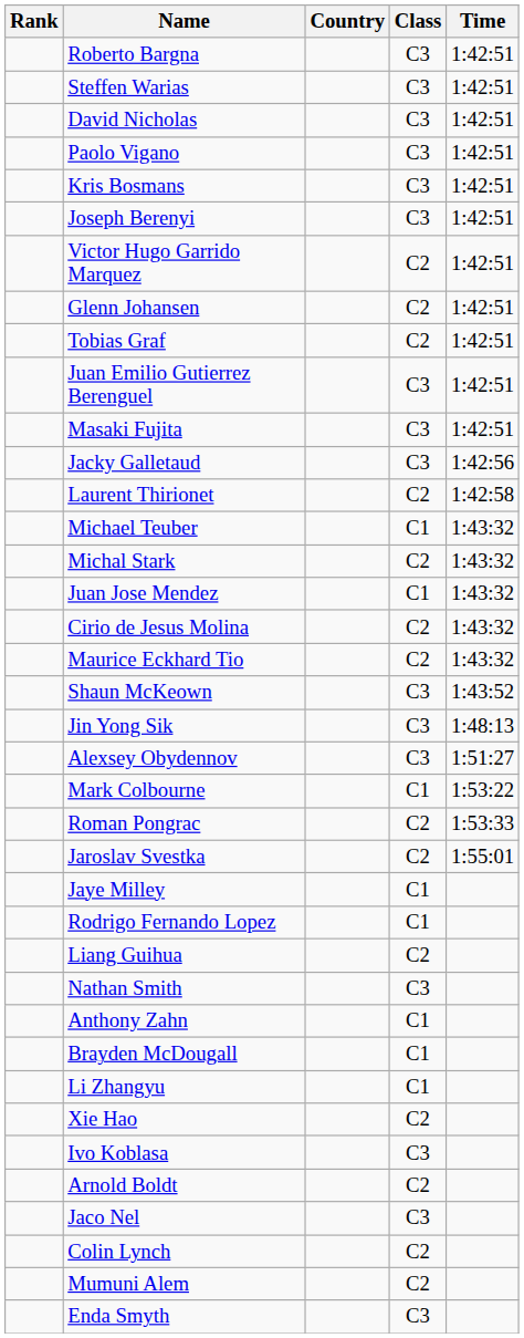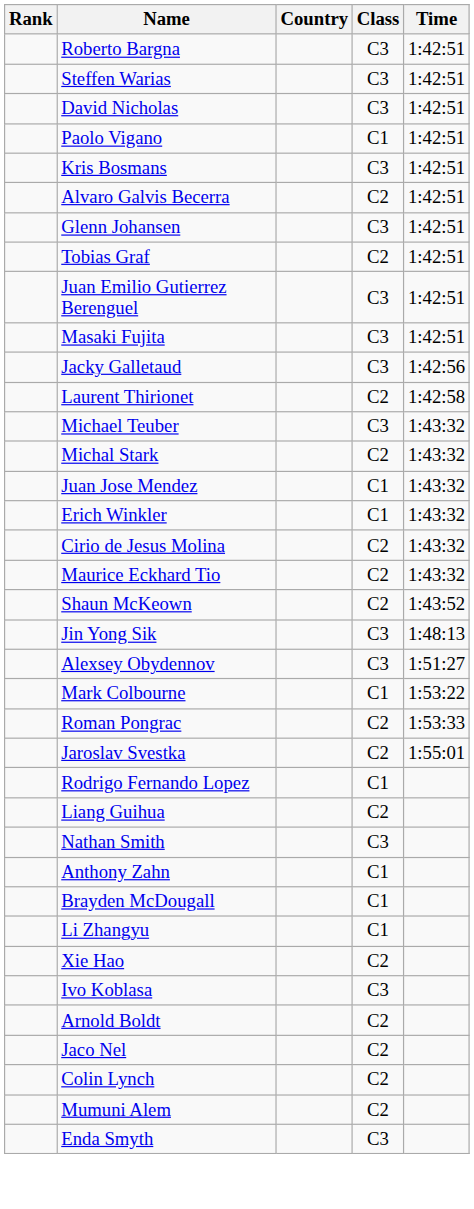 <table class="wikitable sortable">
 <tr>
 <th width=20>Rank</th>
 <th width=180>Name</th>
 <th>Country</th>
 <th>Class</th>
 <th>Time</th>
 </tr>
 <tr>
 <td align="center"></td>
 <td><a href='#'>Roberto Bargna</a></td>
 <td></td>
 <td align="center">C3</td>
 <td align="center">1:42:51</td>
 </tr>
 <tr>
 <td align="center"></td>
 <td><a href='#'>Steffen Warias</a></td>
 <td></td>
 <td align="center">C3</td>
 <td align="center">1:42:51</td>
 </tr>
 <tr>
 <td align="center"></td>
 <td><a href='#'>David Nicholas</a></td>
 <td></td>
 <td align="center">C3</td>
 <td align="center">1:42:51</td>
 </tr>
 <tr>
 <td align="center"></td>
 <td><a href='#'>Paolo Vigano</a></td>
 <td></td>
-<td align="center">C3</td>
+<td align="center">C1</td>
 <td align="center">1:42:51</td>
 </tr>
 <tr>
 <td align="center"></td>
 <td><a href='#'>Kris Bosmans</a></td>
 <td></td>
 <td align="center">C3</td>
 <td align="center">1:42:51</td>
 </tr>
 <tr>
 <td align="center"></td>
-<td><a href='#'>Joseph Berenyi</a></td>
-<td></td>
-<td align="center">C3</td>
-<td align="center">1:42:51</td>
-</tr>
-<tr>
-<td align="center"></td>
-<td><a href='#'>Victor Hugo Garrido Marquez</a></td>
+<td><a href='#'>Alvaro Galvis Becerra</a></td>
 <td></td>
 <td align="center">C2</td>
 <td align="center">1:42:51</td>
 </tr>
 <tr>
 <td align="center"></td>
 <td><a href='#'>Glenn Johansen</a></td>
 <td></td>
-<td align="center">C2</td>
+<td align="center">C3</td>
 <td align="center">1:42:51</td>
 </tr>
 <tr>
 <td align="center"></td>
 <td><a href='#'>Tobias Graf</a></td>
 <td></td>
 <td align="center">C2</td>
 <td align="center">1:42:51</td>
 </tr>
 <tr>
 <td align="center"></td>
 <td><a href='#'>Juan Emilio Gutierrez Berenguel</a></td>
 <td></td>
 <td align="center">C3</td>
 <td align="center">1:42:51</td>
 </tr>
 <tr>
 <td align="center"></td>
 <td><a href='#'>Masaki Fujita</a></td>
 <td></td>
 <td align="center">C3</td>
 <td align="center">1:42:51</td>
 </tr>
 <tr>
 <td align="center"></td>
 <td><a href='#'>Jacky Galletaud</a></td>
 <td></td>
 <td align="center">C3</td>
 <td align="center">1:42:56</td>
 </tr>
 <tr>
 <td align="center"></td>
 <td><a href='#'>Laurent Thirionet</a></td>
 <td></td>
 <td align="center">C2</td>
 <td align="center">1:42:58</td>
 </tr>
 <tr>
 <td align="center"></td>
 <td><a href='#'>Michael Teuber</a></td>
 <td></td>
-<td align="center">C1</td>
+<td align="center">C3</td>
 <td align="center">1:43:32</td>
 </tr>
 <tr>
 <td align="center"></td>
 <td><a href='#'>Michal Stark</a></td>
 <td></td>
 <td align="center">C2</td>
 <td align="center">1:43:32</td>
 </tr>
 <tr>
 <td align="center"></td>
 <td><a href='#'>Juan Jose Mendez</a></td>
+<td></td>
+<td align="center">C1</td>
+<td align="center">1:43:32</td>
+</tr>
+<tr>
+<td align="center"></td>
+<td><a href='#'>Erich Winkler</a></td>
 <td></td>
 <td align="center">C1</td>
 <td align="center">1:43:32</td>
 </tr>
 <tr>
 <td align="center"></td>
 <td><a href='#'>Cirio de Jesus Molina</a></td>
 <td></td>
 <td align="center">C2</td>
 <td align="center">1:43:32</td>
 </tr>
 <tr>
 <td align="center"></td>
 <td><a href='#'>Maurice Eckhard Tio</a></td>
 <td></td>
 <td align="center">C2</td>
 <td align="center">1:43:32</td>
 </tr>
 <tr>
 <td align="center"></td>
 <td><a href='#'>Shaun McKeown</a></td>
 <td></td>
-<td align="center">C3</td>
+<td align="center">C2</td>
 <td align="center">1:43:52</td>
 </tr>
 <tr>
 <td align="center"></td>
 <td><a href='#'>Jin Yong Sik</a></td>
 <td></td>
 <td align="center">C3</td>
 <td align="center">1:48:13</td>
 </tr>
 <tr>
 <td align="center"></td>
 <td><a href='#'>Alexsey Obydennov</a></td>
 <td></td>
 <td align="center">C3</td>
 <td align="center">1:51:27</td>
 </tr>
 <tr>
 <td align="center"></td>
 <td><a href='#'>Mark Colbourne</a></td>
 <td></td>
 <td align="center">C1</td>
 <td align="center">1:53:22</td>
 </tr>
 <tr>
 <td align="center"></td>
 <td><a href='#'>Roman Pongrac</a></td>
 <td></td>
 <td align="center">C2</td>
 <td align="center">1:53:33</td>
 </tr>
 <tr>
 <td align="center"></td>
 <td><a href='#'>Jaroslav Svestka</a></td>
 <td></td>
 <td align="center">C2</td>
 <td align="center">1:55:01</td>
-</tr>
-<tr>
-<td align="center"></td>
-<td><a href='#'>Jaye Milley</a></td>
-<td></td>
-<td align="center">C1</td>
-<td align="center"></td>
 </tr>
 <tr>
 <td align="center"></td>
 <td><a href='#'>Rodrigo Fernando Lopez</a></td>
 <td></td>
 <td align="center">C1</td>
 <td align="center"></td>
 </tr>
 <tr>
 <td align="center"></td>
 <td><a href='#'>Liang Guihua</a></td>
 <td></td>
 <td align="center">C2</td>
 <td align="center"></td>
 </tr>
 <tr>
 <td align="center"></td>
 <td><a href='#'>Nathan Smith</a></td>
 <td></td>
 <td align="center">C3</td>
 <td align="center"></td>
 </tr>
 <tr>
 <td align="center"></td>
 <td><a href='#'>Anthony Zahn</a></td>
 <td></td>
 <td align="center">C1</td>
 <td align="center"></td>
 </tr>
 <tr>
 <td align="center"></td>
 <td><a href='#'>Brayden McDougall</a></td>
 <td></td>
 <td align="center">C1</td>
 <td align="center"></td>
 </tr>
 <tr>
 <td align="center"></td>
 <td><a href='#'>Li Zhangyu</a></td>
 <td></td>
 <td align="center">C1</td>
 <td align="center"></td>
 </tr>
 <tr>
 <td align="center"></td>
 <td><a href='#'>Xie Hao</a></td>
 <td></td>
 <td align="center">C2</td>
 <td align="center"></td>
 </tr>
 <tr>
 <td align="center"></td>
 <td><a href='#'>Ivo Koblasa</a></td>
 <td></td>
 <td align="center">C3</td>
 <td align="center"></td>
 </tr>
 <tr>
 <td align="center"></td>
 <td><a href='#'>Arnold Boldt</a></td>
 <td></td>
 <td align="center">C2</td>
 <td align="center"></td>
 </tr>
 <tr>
 <td align="center"></td>
 <td><a href='#'>Jaco Nel</a></td>
 <td></td>
-<td align="center">C3</td>
+<td align="center">C2</td>
 <td align="center"></td>
 </tr>
 <tr>
 <td align="center"></td>
 <td><a href='#'>Colin Lynch</a></td>
 <td></td>
 <td align="center">C2</td>
 <td align="center"></td>
 </tr>
 <tr>
 <td align="center"></td>
 <td><a href='#'>Mumuni Alem</a></td>
 <td></td>
 <td align="center">C2</td>
 <td align="center"></td>
 </tr>
 <tr>
 <td align="center"></td>
 <td><a href='#'>Enda Smyth</a></td>
 <td></td>
 <td align="center">C3</td>
 <td align="center"></td>
 </tr>
 </table>
